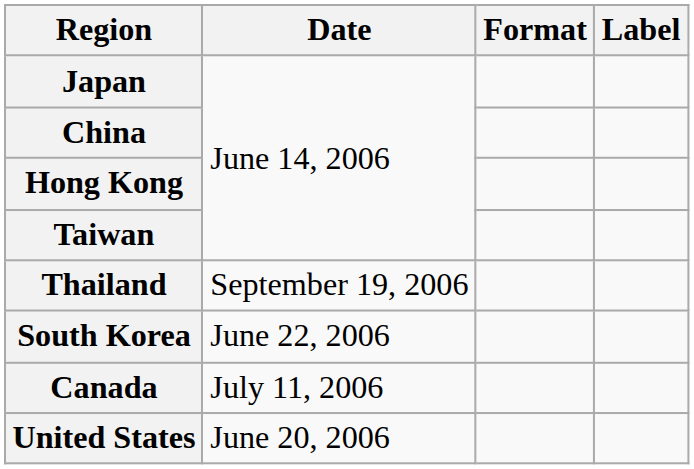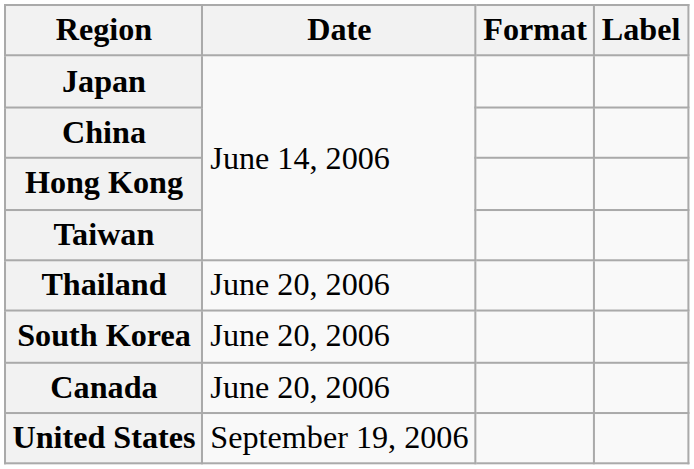 <table class="wikitable plainrowheaders">
 <tr>
 <th scope="col">Region</th>
 <th scope="col">Date</th>
 <th scope="col">Format</th>
 <th scope="col">Label</th>
 </tr>
 <tr>
 <th scope="row">Japan</th>
 <td rowspan="4">June 14, 2006</td>
 <td></td>
 <td></td>
 </tr>
 <tr>
 <th scope="row">China</th>
 <td></td>
 <td></td>
 </tr>
 <tr>
 <th scope="row">Hong Kong</th>
 <td></td>
 <td></td>
 </tr>
 <tr>
 <th scope="row">Taiwan</th>
 <td></td>
 <td></td>
 </tr>
 <tr>
 <th scope="row">Thailand</th>
-<td>September 19, 2006</td>
+<td>June 20, 2006</td>
 <td></td>
 <td></td>
 </tr>
 <tr>
 <th scope="row">South Korea</th>
-<td>June 22, 2006</td>
+<td>June 20, 2006</td>
 <td></td>
 <td></td>
 </tr>
 <tr>
 <th scope="row">Canada</th>
-<td>July 11, 2006</td>
+<td>June 20, 2006</td>
 <td></td>
 <td></td>
 </tr>
 <tr>
 <th scope="row">United States</th>
-<td>June 20, 2006</td>
+<td>September 19, 2006</td>
 <td></td>
 <td></td>
 </tr>
 </table>
